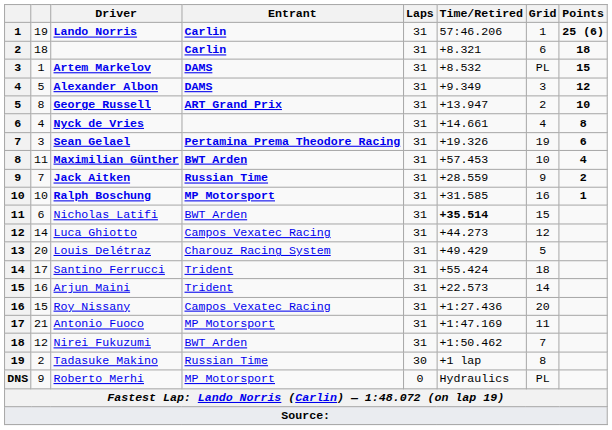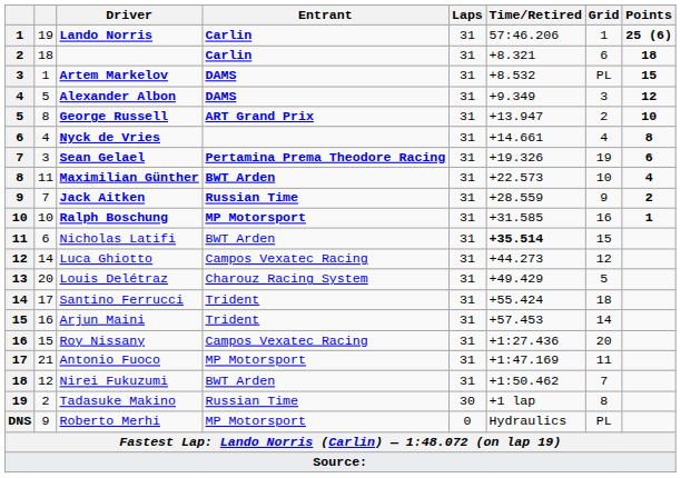 <table class="wikitable" style="font-size: 85%;">
 <tr>
 <th></th>
 <th></th>
 <th>Driver</th>
 <th>Entrant</th>
 <th>Laps</th>
 <th>Time/Retired</th>
 <th>Grid</th>
 <th>Points</th>
 </tr>
 <tr>
 <th>1</th>
 <td align="center">19</td>
 <td> <strong><a href='#'>Lando Norris</a></strong></td>
 <td><strong><a href='#'>Carlin</a></strong></td>
 <td align="center">31</td>
 <td>57:46.206</td>
 <td align="center">1</td>
 <td align="center"><strong>25 (6)</strong></td>
 </tr>
 <tr>
 <th>2</th>
 <td align="center">18</td>
 <td></td>
 <td><strong><a href='#'>Carlin</a></strong></td>
 <td align="center">31</td>
 <td>+8.321</td>
 <td align="center">6</td>
 <td align="center"><strong>18</strong></td>
 </tr>
 <tr>
 <th>3</th>
 <td align="center">1</td>
 <td> <strong><a href='#'>Artem Markelov</a></strong></td>
 <td><strong><a href='#'>DAMS</a></strong></td>
 <td align="center">31</td>
 <td>+8.532</td>
 <td align="center">PL</td>
 <td align="center"><strong>15</strong></td>
 </tr>
 <tr>
 <th>4</th>
 <td align="center">5</td>
 <td> <strong><a href='#'>Alexander Albon</a></strong></td>
 <td><strong><a href='#'>DAMS</a></strong></td>
 <td align="center">31</td>
 <td>+9.349</td>
 <td align="center">3</td>
 <td align="center"><strong>12</strong></td>
 </tr>
 <tr>
 <th>5</th>
 <td align="center">8</td>
 <td> <strong><a href='#'>George Russell</a></strong></td>
 <td><strong><a href='#'>ART Grand Prix</a></strong></td>
 <td align="center">31</td>
 <td>+13.947</td>
 <td align="center">2</td>
 <td align="center"><strong>10</strong></td>
 </tr>
 <tr>
 <th>6</th>
 <td align="center">4</td>
 <td> <strong><a href='#'>Nyck de Vries</a></strong></td>
 <td></td>
 <td align="center">31</td>
 <td>+14.661</td>
 <td align="center">4</td>
 <td align="center"><strong>8</strong></td>
 </tr>
 <tr>
 <th>7</th>
 <td align="center">3</td>
 <td> <strong><a href='#'>Sean Gelael</a></strong></td>
 <td><strong><a href='#'>Pertamina Prema Theodore Racing</a></strong></td>
 <td align="center">31</td>
 <td>+19.326</td>
 <td align="center">19</td>
 <td align="center"><strong>6</strong></td>
 </tr>
 <tr>
 <th>8</th>
 <td align="center">11</td>
 <td> <strong><a href='#'>Maximilian Günther</a></strong></td>
 <td><strong><a href='#'>BWT Arden</a></strong></td>
 <td align="center">31</td>
-<td>+57.453</td>
+<td>+22.573</td>
 <td align="center">10</td>
 <td align="center"><strong>4</strong></td>
 </tr>
 <tr>
 <th>9</th>
 <td align="center">7</td>
 <td> <strong><a href='#'>Jack Aitken</a></strong></td>
 <td><strong><a href='#'>Russian Time</a></strong></td>
 <td align="center">31</td>
 <td>+28.559</td>
 <td align="center">9</td>
 <td align="center"><strong>2</strong></td>
 </tr>
 <tr>
 <th>10</th>
 <td align="center">10</td>
 <td> <strong><a href='#'>Ralph Boschung</a></strong></td>
 <td><strong><a href='#'>MP Motorsport</a></strong></td>
 <td align="center">31</td>
 <td>+31.585</td>
 <td align="center">16</td>
 <td align="center"><strong>1</strong></td>
 </tr>
 <tr>
 <th>11</th>
 <td align="center">6</td>
 <td> <a href='#'>Nicholas Latifi</a></td>
 <td><a href='#'>BWT Arden</a></td>
 <td align="center">31</td>
 <td><strong>+35.514</strong></td>
 <td align="center">15</td>
 <td align="center"></td>
 </tr>
 <tr>
 <th>12</th>
 <td align="center">14</td>
 <td> <a href='#'>Luca Ghiotto</a></td>
 <td><a href='#'>Campos Vexatec Racing</a></td>
 <td align="center">31</td>
 <td>+44.273</td>
 <td align="center">12</td>
 <td align="center"></td>
 </tr>
 <tr>
 <th>13</th>
 <td align="center">20</td>
 <td> <a href='#'>Louis Delétraz</a></td>
 <td><a href='#'>Charouz Racing System</a></td>
 <td align="center">31</td>
 <td>+49.429</td>
 <td align="center">5</td>
 <td align="center"></td>
 </tr>
 <tr>
 <th>14</th>
 <td align="center">17</td>
 <td> <a href='#'>Santino Ferrucci</a></td>
 <td><a href='#'>Trident</a></td>
 <td align="center">31</td>
 <td>+55.424</td>
 <td align="center">18</td>
 <td align="center"></td>
 </tr>
 <tr>
 <th>15</th>
 <td align="center">16</td>
 <td> <a href='#'>Arjun Maini</a></td>
 <td><a href='#'>Trident</a></td>
 <td align="center">31</td>
-<td>+22.573</td>
+<td>+57.453</td>
 <td align="center">14</td>
 <td align="center"></td>
 </tr>
 <tr>
 <th>16</th>
 <td align="center">15</td>
 <td> <a href='#'>Roy Nissany</a></td>
 <td><a href='#'>Campos Vexatec Racing</a></td>
 <td align="center">31</td>
 <td>+1:27.436</td>
 <td align="center">20</td>
 <td align="center"></td>
 </tr>
 <tr>
 <th>17</th>
 <td align="center">21</td>
 <td> <a href='#'>Antonio Fuoco</a></td>
 <td><a href='#'>MP Motorsport</a></td>
 <td align="center">31</td>
 <td>+1:47.169</td>
 <td align="center">11</td>
 <td align="center"></td>
 </tr>
 <tr>
 <th>18</th>
 <td align="center">12</td>
 <td> <a href='#'>Nirei Fukuzumi</a></td>
 <td><a href='#'>BWT Arden</a></td>
 <td align="center">31</td>
 <td>+1:50.462</td>
 <td align="center">7</td>
 <td align="center"></td>
 </tr>
 <tr>
 <th>19</th>
 <td align="center">2</td>
 <td> <a href='#'>Tadasuke Makino</a></td>
 <td><a href='#'>Russian Time</a></td>
 <td align="center">30</td>
 <td>+1 lap</td>
 <td align="center">8</td>
 <td align="center"></td>
 </tr>
 <tr>
 <th>DNS</th>
 <td align="center">9</td>
 <td> <a href='#'>Roberto Merhi</a></td>
 <td><a href='#'>MP Motorsport</a></td>
 <td align="center">0</td>
 <td>Hydraulics</td>
 <td align="center">PL</td>
 <td align="center"></td>
 </tr>
 <tr>
 <th colspan="8" align="center"><em>Fastest Lap:  <a href='#'>Lando Norris</a> (<a href='#'>Carlin</a>) — 1:48.072 (on lap 19)</em></th>
 </tr>
 <tr>
 <td style="background:#eaecf0; text-align:center;" colspan="8"><strong>Source:</strong></td>
 </tr>
 <tr>
 </tr>
 </table>
